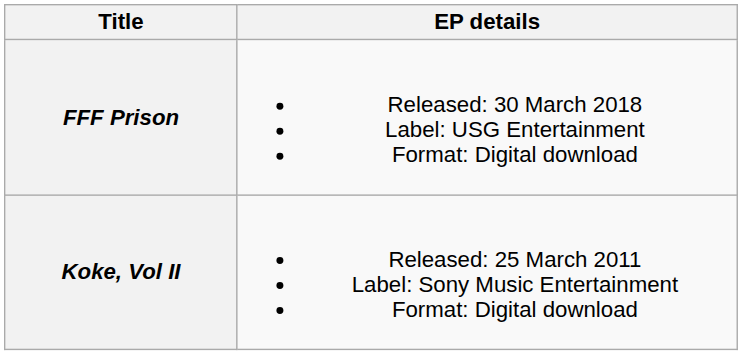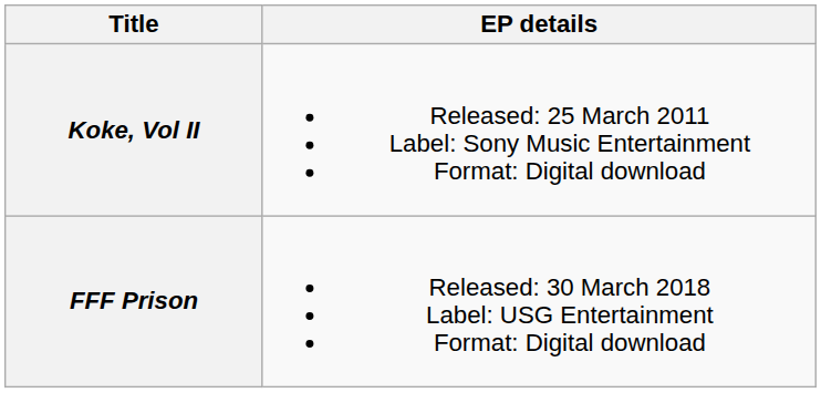 <table class="wikitable plainrowheaders" style="text-align:center;">
 <tr>
 <th scope="col" style="width:10em;">Title</th>
 <th scope="col" style="width:22em;">EP details</th>
 </tr>
 <tr>
+<th scope="row"><em>Koke, Vol II</em></th>
+<td><br><ul><li>Released: 25 March 2011</li><li>Label: Sony Music Entertainment</li><li>Format: Digital download</li></ul></td>
+</tr>
+<tr>
 <th scope="row"><em>FFF Prison</em></th>
 <td><br><ul><li>Released: 30 March 2018</li><li>Label: USG Entertainment</li><li>Format: Digital download</li></ul></td>
 </tr>
-<tr>
-<th scope="row"><em>Koke, Vol II</em></th>
-<td><br><ul><li>Released: 25 March 2011</li><li>Label: Sony Music Entertainment</li><li>Format: Digital download</li></ul></td>
-</tr>
 </table>
